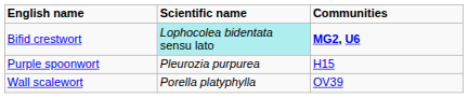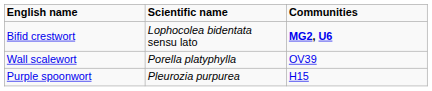 <table class="wikitable">
 <tr>
 <td style="width:200px"><strong>English name</strong></td>
 <td style="width:200px"><strong>Scientific name</strong></td>
 <td style="width:200px"><strong>Communities</strong></td>
 </tr>
 <tr>
 <td><a href='#'>Bifid crestwort</a></td>
-<td style="background: paleturquoise;"><em>Lophocolea bidentata</em> sensu lato</td>
+<td><em>Lophocolea bidentata</em> sensu lato</td>
 <td><strong><a href='#'>MG2</a>, <a href='#'>U6</a></strong></td>
+</tr>
+<tr>
+<td><a href='#'>Wall scalewort</a></td>
+<td><em>Porella platyphylla</em></td>
+<td><a href='#'>OV39</a></td>
 </tr>
 <tr>
 <td><a href='#'>Purple spoonwort</a></td>
 <td><em>Pleurozia purpurea</em></td>
 <td><a href='#'>H15</a></td>
 </tr>
-<tr>
-<td><a href='#'>Wall scalewort</a></td>
-<td><em>Porella platyphylla</em></td>
-<td><a href='#'>OV39</a></td>
-</tr>
 </table>
